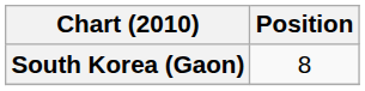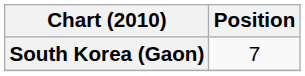 <table class="wikitable plainrowheaders" style="text-align:center">
 <tr>
 <th scope="col">Chart (2010)</th>
 <th scope="col">Position</th>
 </tr>
 <tr>
 <th scope="row">South Korea (Gaon)</th>
-<td>8</td>
+<td>7</td>
 </tr>
 <tr>
 </tr>
 </table>
